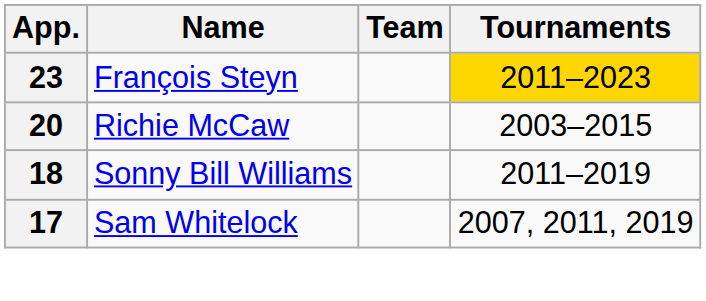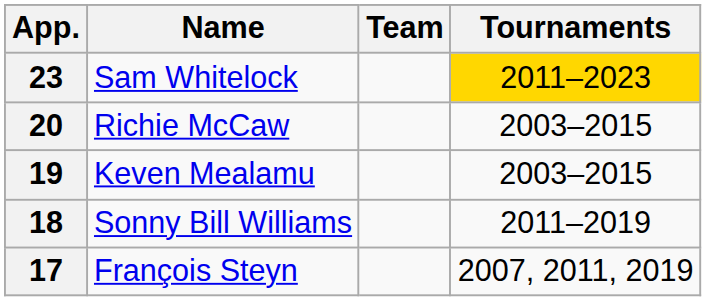 <table class="wikitable">
 <tr>
 <th>App.</th>
 <th>Name</th>
 <th>Team</th>
 <th>Tournaments</th>
 </tr>
 <tr>
 <th>23</th>
-<td><a href='#'>François Steyn</a></td>
+<td><a href='#'>Sam Whitelock</a></td>
 <td></td>
 <td align=center style="background: gold;">2011–2023</td>
 </tr>
 <tr>
 <th>20</th>
 <td><a href='#'>Richie McCaw</a></td>
+<td></td>
+<td align=center>2003–2015</td>
+</tr>
+<tr>
+<th>19</th>
+<td><a href='#'>Keven Mealamu</a></td>
 <td></td>
 <td align=center>2003–2015</td>
 </tr>
 <tr>
 <th>18</th>
 <td><a href='#'>Sonny Bill Williams</a></td>
 <td></td>
 <td align=center>2011–2019</td>
 </tr>
 <tr>
 <th>17</th>
-<td><a href='#'>Sam Whitelock</a></td>
+<td><a href='#'>François Steyn</a></td>
 <td></td>
 <td align=center>2007, 2011, 2019</td>
 </tr>
 </table>
